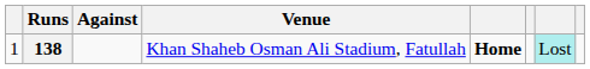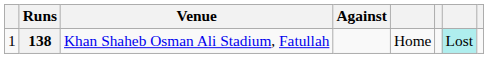 <table class="wikitable">
 <tr>
 <th></th>
 <th>Runs</th>
+<th>Venue</th>
 <th>Against</th>
-<th>Venue</th>
 <th></th>
 <th></th>
 <th></th>
 <th></th>
 </tr>
 <tr>
 <td>1</td>
 <th>138</th>
+<td><a href='#'>Khan Shaheb Osman Ali Stadium</a>, <a href='#'>Fatullah</a></td>
 <td></td>
-<td><a href='#'>Khan Shaheb Osman Ali Stadium</a>, <a href='#'>Fatullah</a></td>
-<td><strong>Home</strong></td>
+<td>Home</td>
 <td></td>
 <td style="background: paleturquoise;">Lost</td>
 <td></td>
 </tr>
 </table>
